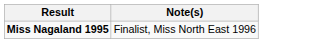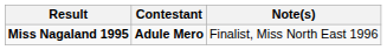 <table class="wikitable">
 <tr>
 <th>Result</th>
+<th>Contestant</th>
 <th>Note(s)</th>
 </tr>
 <tr>
 <td><strong>Miss Nagaland 1995</strong></td>
+<td><strong>Adule Mero</strong></td>
 <td>Finalist, Miss North East 1996</td>
 </tr>
 </table>
